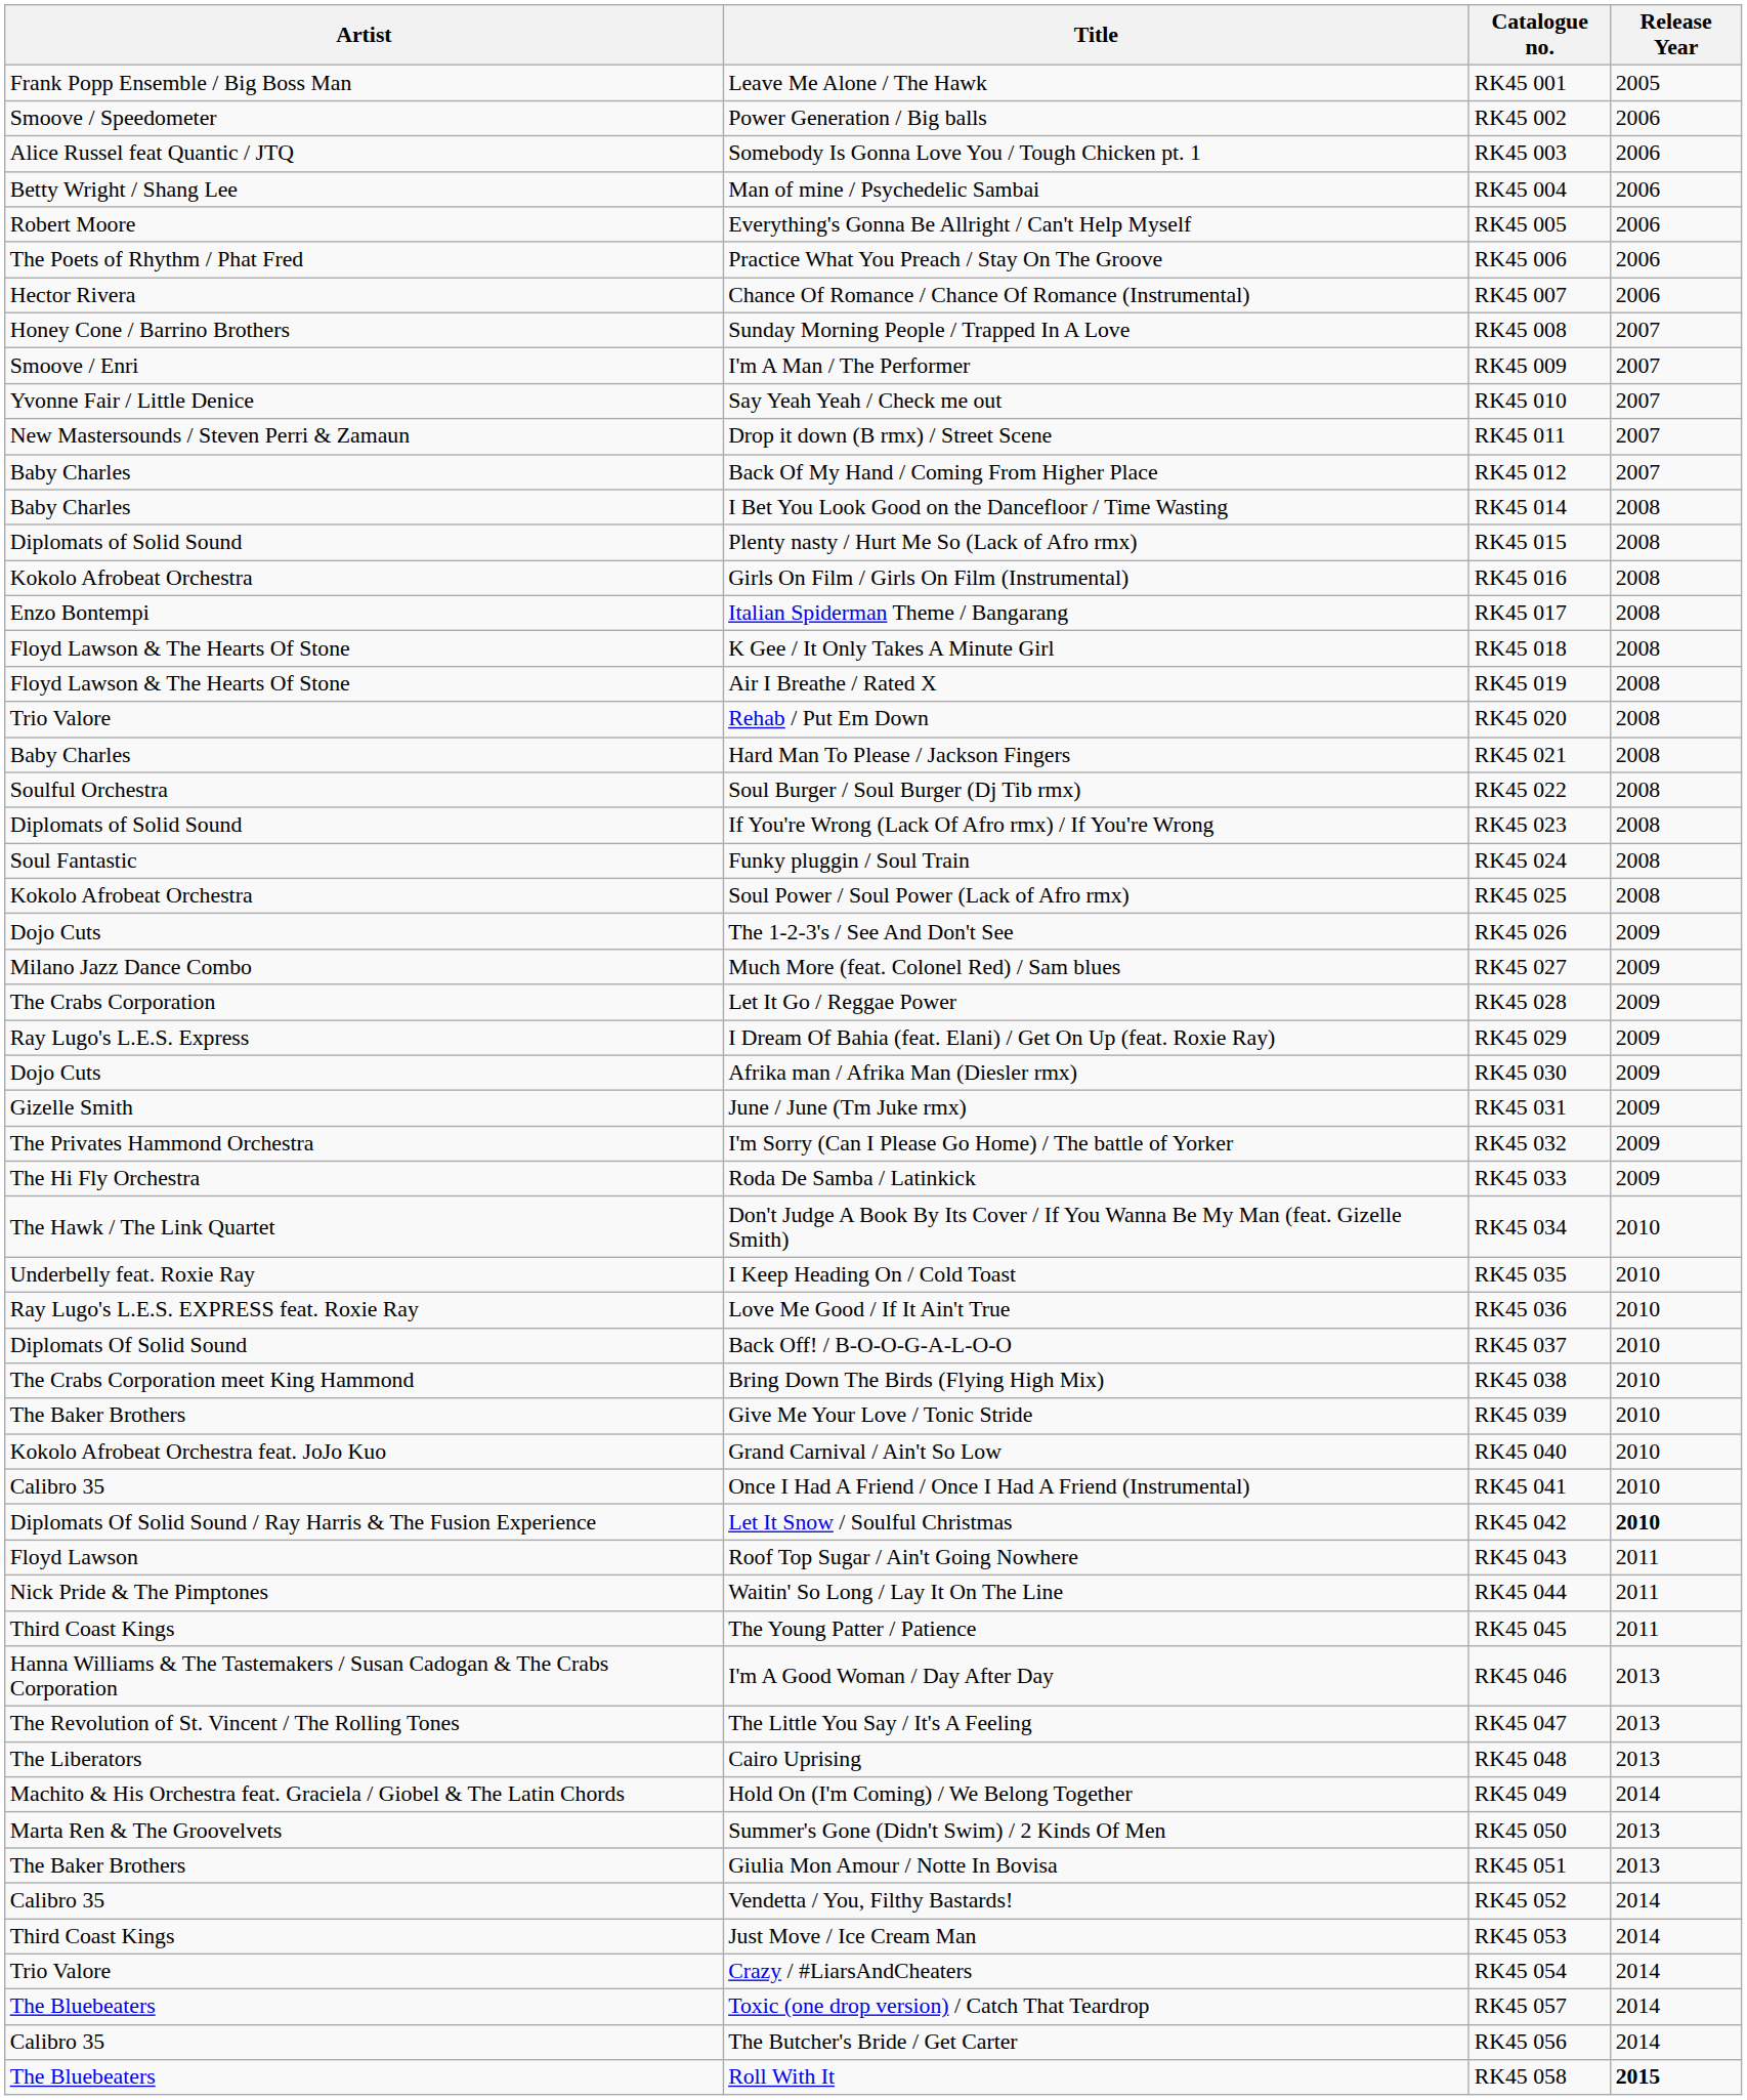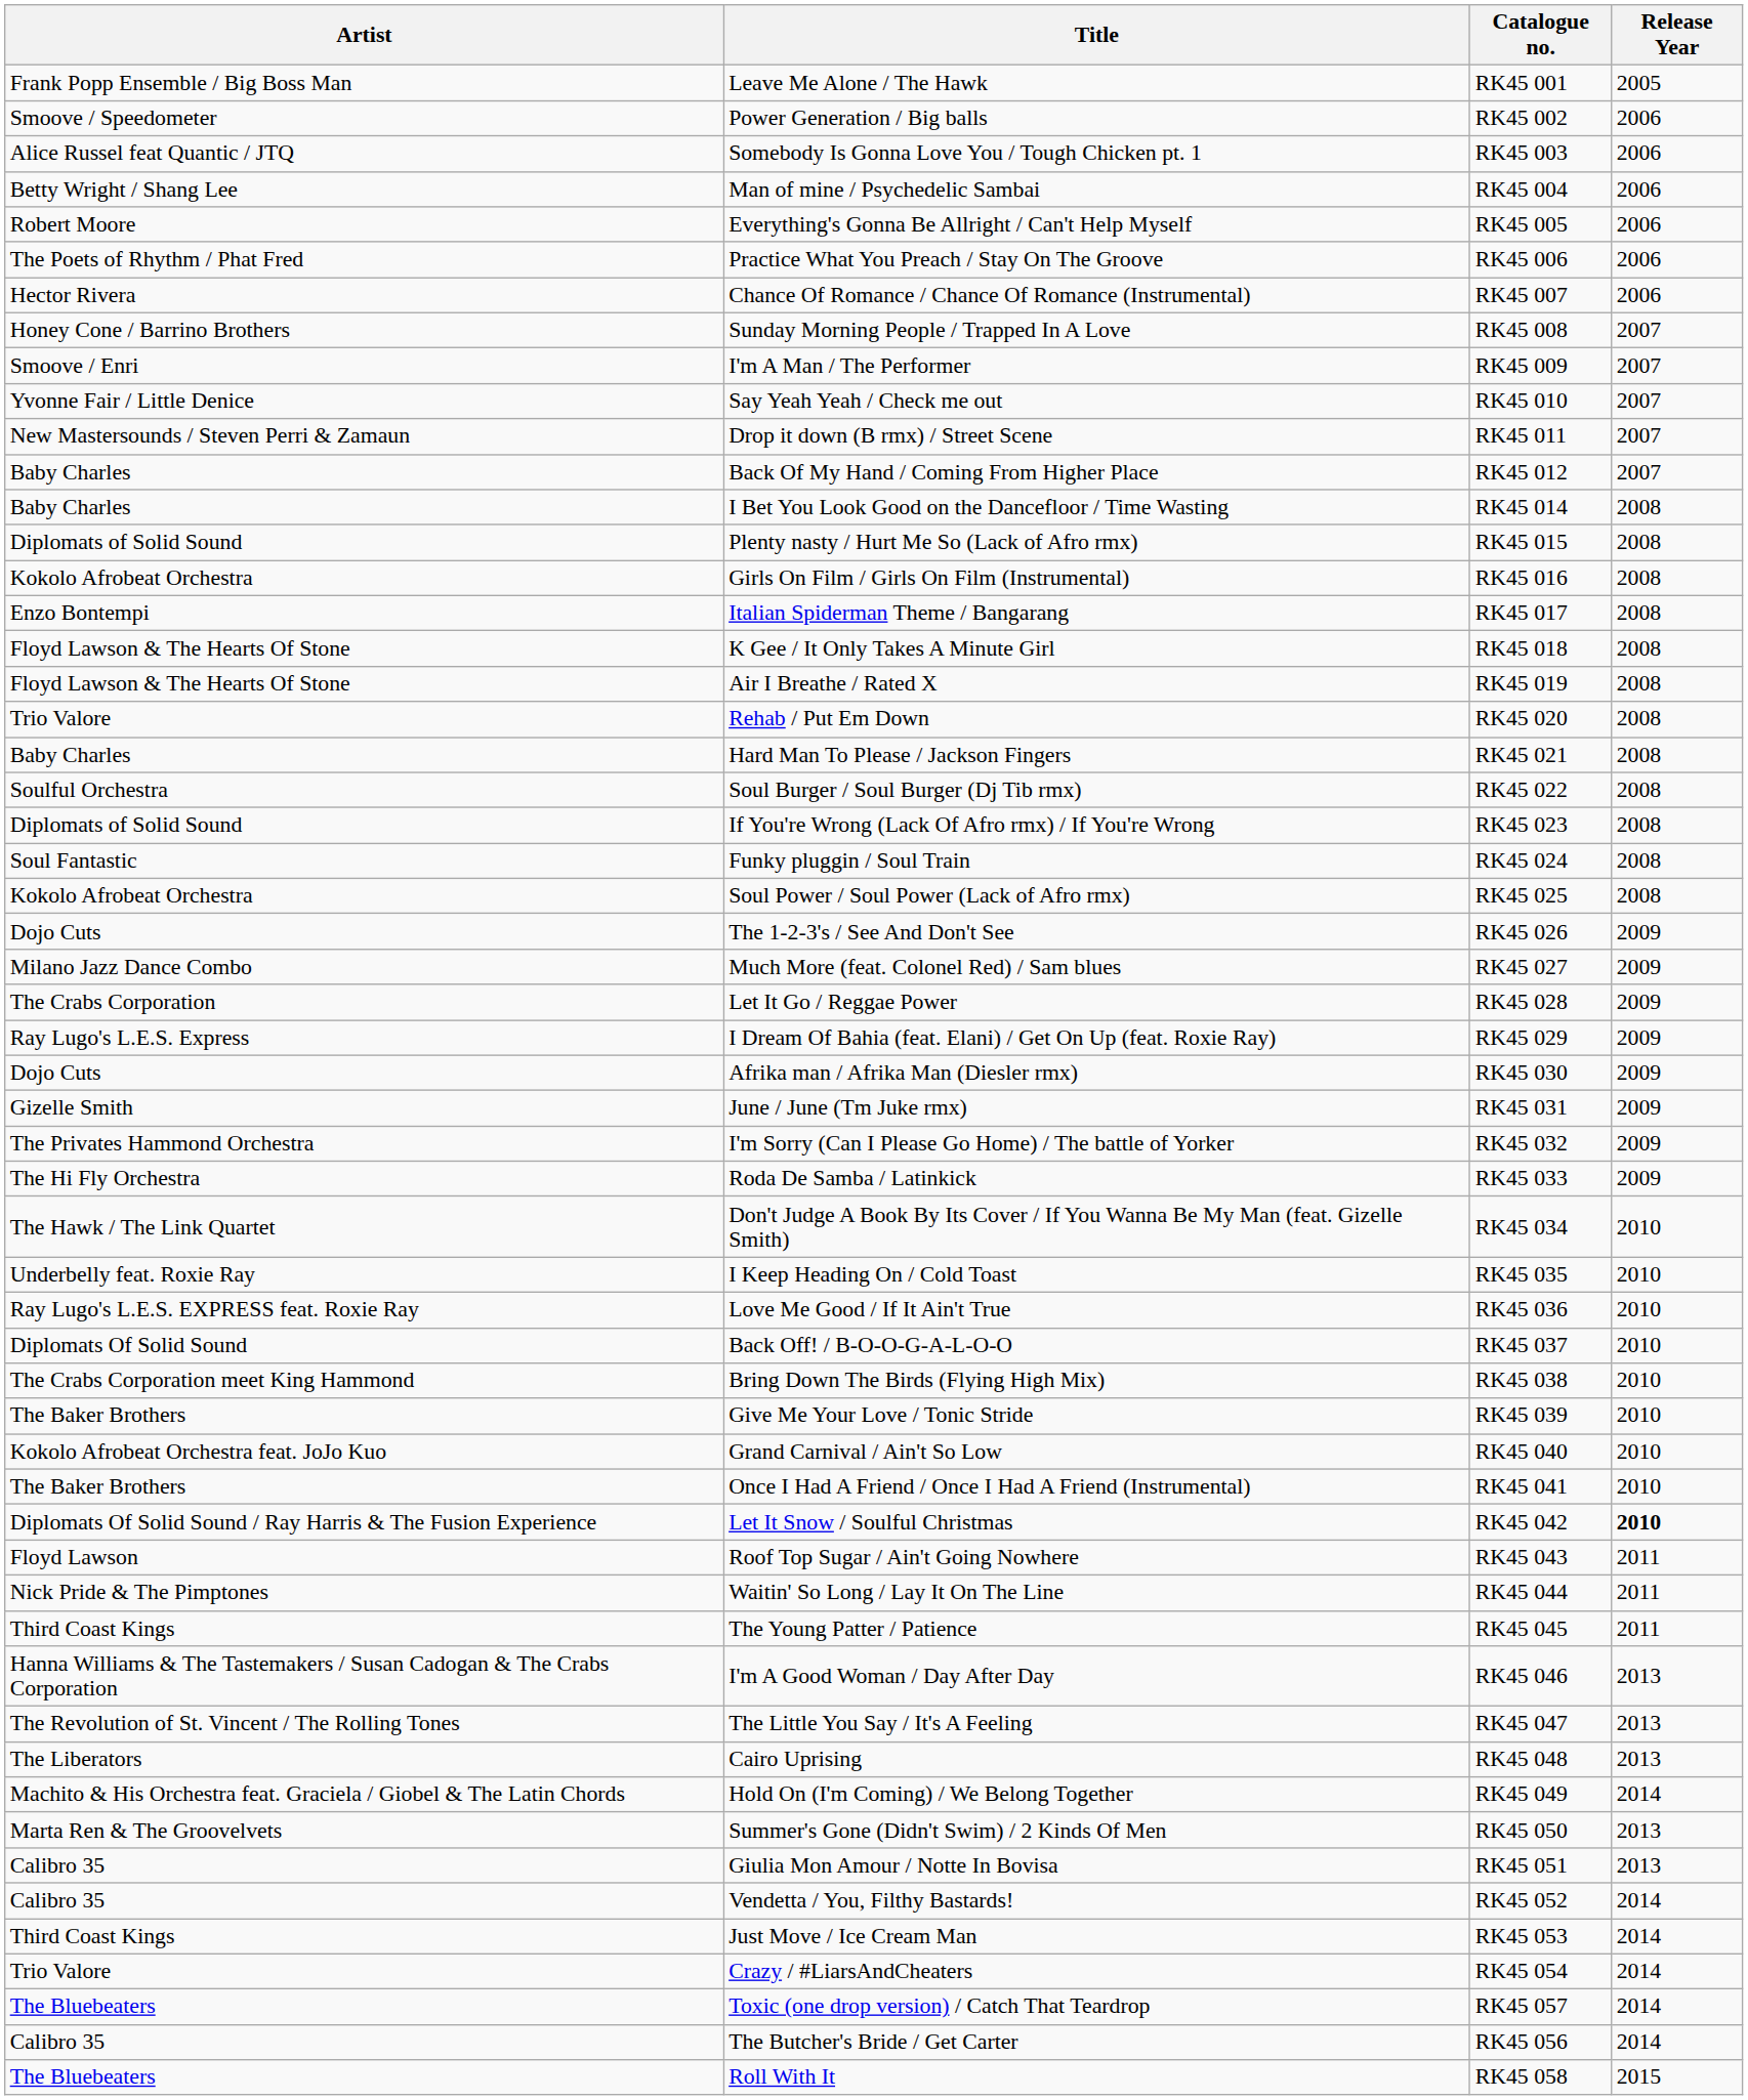 <table class="wikitable sortable">
 <tr>
 <th>Artist</th>
 <th>Title</th>
 <th>Catalogue no.</th>
 <th>Release Year</th>
 </tr>
 <tr>
 <td>Frank Popp Ensemble / Big Boss Man</td>
 <td>Leave Me Alone / The Hawk</td>
 <td>RK45 001</td>
 <td>2005</td>
 </tr>
 <tr>
 <td>Smoove / Speedometer</td>
 <td>Power Generation / Big balls</td>
 <td>RK45 002</td>
 <td>2006</td>
 </tr>
 <tr>
 <td>Alice Russel feat Quantic / JTQ</td>
 <td>Somebody Is Gonna Love You / Tough Chicken pt. 1</td>
 <td>RK45 003</td>
 <td>2006</td>
 </tr>
 <tr>
 <td>Betty Wright / Shang Lee</td>
 <td>Man of mine / Psychedelic Sambai</td>
 <td>RK45 004</td>
 <td>2006</td>
 </tr>
 <tr>
 <td>Robert Moore</td>
 <td>Everything's Gonna Be Allright / Can't Help Myself</td>
 <td>RK45 005</td>
 <td>2006</td>
 </tr>
 <tr>
 <td>The Poets of Rhythm / Phat Fred</td>
 <td>Practice What You Preach / Stay On The Groove</td>
 <td>RK45 006</td>
 <td>2006</td>
 </tr>
 <tr>
 <td>Hector Rivera</td>
 <td>Chance Of Romance / Chance Of Romance (Instrumental)</td>
 <td>RK45 007</td>
 <td>2006</td>
 </tr>
 <tr>
 <td>Honey Cone / Barrino Brothers</td>
 <td>Sunday Morning People / Trapped In A Love</td>
 <td>RK45 008</td>
 <td>2007</td>
 </tr>
 <tr>
 <td>Smoove / Enri</td>
 <td>I'm A Man / The Performer</td>
 <td>RK45 009</td>
 <td>2007</td>
 </tr>
 <tr>
 <td>Yvonne Fair / Little Denice</td>
 <td>Say Yeah Yeah / Check me out</td>
 <td>RK45 010</td>
 <td>2007</td>
 </tr>
 <tr>
 <td>New Mastersounds / Steven Perri & Zamaun</td>
 <td>Drop it down (B rmx) / Street Scene</td>
 <td>RK45 011</td>
 <td>2007</td>
 </tr>
 <tr>
 <td>Baby Charles</td>
 <td>Back Of My Hand / Coming From Higher Place</td>
 <td>RK45 012</td>
 <td>2007</td>
 </tr>
 <tr>
 <td>Baby Charles</td>
 <td>I Bet You Look Good on the Dancefloor / Time Wasting</td>
 <td>RK45 014</td>
 <td>2008</td>
 </tr>
 <tr>
 <td>Diplomats of Solid Sound</td>
 <td>Plenty nasty / Hurt Me So (Lack of Afro rmx)</td>
 <td>RK45 015</td>
 <td>2008</td>
 </tr>
 <tr>
 <td>Kokolo Afrobeat Orchestra</td>
 <td>Girls On Film / Girls On Film (Instrumental)</td>
 <td>RK45 016</td>
 <td>2008</td>
 </tr>
 <tr>
 <td>Enzo Bontempi</td>
 <td><a href='#'>Italian Spiderman</a> Theme / Bangarang</td>
 <td>RK45 017</td>
 <td>2008</td>
 </tr>
 <tr>
 <td>Floyd Lawson & The Hearts Of Stone</td>
 <td>K Gee / It Only Takes A Minute Girl</td>
 <td>RK45 018</td>
 <td>2008</td>
 </tr>
 <tr>
 <td>Floyd Lawson & The Hearts Of Stone</td>
 <td>Air I Breathe / Rated X</td>
 <td>RK45 019</td>
 <td>2008</td>
 </tr>
 <tr>
 <td>Trio Valore</td>
 <td><a href='#'>Rehab</a> / Put Em Down</td>
 <td>RK45 020</td>
 <td>2008</td>
 </tr>
 <tr>
 <td>Baby Charles</td>
 <td>Hard Man To Please / Jackson Fingers</td>
 <td>RK45 021</td>
 <td>2008</td>
 </tr>
 <tr>
 <td>Soulful Orchestra</td>
 <td>Soul Burger / Soul Burger (Dj Tib rmx)</td>
 <td>RK45 022</td>
 <td>2008</td>
 </tr>
 <tr>
 <td>Diplomats of Solid Sound</td>
 <td>If You're Wrong (Lack Of Afro rmx) / If You're Wrong</td>
 <td>RK45 023</td>
 <td>2008</td>
 </tr>
 <tr>
 <td>Soul Fantastic</td>
 <td>Funky pluggin / Soul Train</td>
 <td>RK45 024</td>
 <td>2008</td>
 </tr>
 <tr>
 <td>Kokolo Afrobeat Orchestra</td>
 <td>Soul Power  / Soul Power (Lack of Afro rmx)</td>
 <td>RK45 025</td>
 <td>2008</td>
 </tr>
 <tr>
 <td>Dojo Cuts</td>
 <td>The 1-2-3's / See And Don't See</td>
 <td>RK45 026</td>
 <td>2009</td>
 </tr>
 <tr>
 <td>Milano Jazz Dance Combo</td>
 <td>Much More (feat. Colonel Red) / Sam blues</td>
 <td>RK45 027</td>
 <td>2009</td>
 </tr>
 <tr>
 <td>The Crabs Corporation</td>
 <td>Let It Go / Reggae Power</td>
 <td>RK45 028</td>
 <td>2009</td>
 </tr>
 <tr>
 <td>Ray Lugo's L.E.S. Express</td>
 <td>I Dream Of Bahia (feat. Elani) / Get On Up (feat. Roxie Ray)</td>
 <td>RK45 029</td>
 <td>2009</td>
 </tr>
 <tr>
 <td>Dojo Cuts</td>
 <td>Afrika man / Afrika Man (Diesler rmx)</td>
 <td>RK45 030</td>
 <td>2009</td>
 </tr>
 <tr>
 <td>Gizelle Smith</td>
 <td>June / June (Tm Juke rmx)</td>
 <td>RK45 031</td>
 <td>2009</td>
 </tr>
 <tr>
 <td>The Privates Hammond Orchestra</td>
 <td>I'm Sorry (Can I Please Go Home) / The battle of Yorker</td>
 <td>RK45 032</td>
 <td>2009</td>
 </tr>
 <tr>
 <td>The Hi Fly Orchestra</td>
 <td>Roda De Samba / Latinkick</td>
 <td>RK45 033</td>
 <td>2009</td>
 </tr>
 <tr>
 <td>The Hawk / The Link Quartet</td>
 <td>Don't Judge A Book By Its Cover / If You Wanna Be My Man (feat. Gizelle Smith)</td>
 <td>RK45 034</td>
 <td>2010</td>
 </tr>
 <tr>
 <td>Underbelly feat. Roxie Ray</td>
 <td>I Keep Heading On / Cold Toast</td>
 <td>RK45 035</td>
 <td>2010</td>
 </tr>
 <tr>
 <td>Ray Lugo's L.E.S. EXPRESS feat. Roxie Ray</td>
 <td>Love Me Good / If It Ain't True</td>
 <td>RK45 036</td>
 <td>2010</td>
 </tr>
 <tr>
 <td>Diplomats Of Solid Sound</td>
 <td>Back Off! / B-O-O-G-A-L-O-O</td>
 <td>RK45 037</td>
 <td>2010</td>
 </tr>
 <tr>
 <td>The Crabs Corporation meet King Hammond</td>
 <td>Bring Down The Birds (Flying High Mix)</td>
 <td>RK45 038</td>
 <td>2010</td>
 </tr>
 <tr>
 <td>The Baker Brothers</td>
 <td>Give Me Your Love / Tonic Stride</td>
 <td>RK45 039</td>
 <td>2010</td>
 </tr>
 <tr>
 <td>Kokolo Afrobeat Orchestra feat. JoJo Kuo</td>
 <td>Grand Carnival / Ain't So Low</td>
 <td>RK45 040</td>
 <td>2010</td>
 </tr>
 <tr>
-<td>Calibro 35</td>
+<td>The Baker Brothers</td>
 <td>Once I Had A Friend / Once I Had A Friend (Instrumental)</td>
 <td>RK45 041</td>
 <td>2010</td>
 </tr>
 <tr>
 <td>Diplomats Of Solid Sound / Ray Harris & The Fusion Experience</td>
 <td><a href='#'>Let It Snow</a> / Soulful Christmas</td>
 <td>RK45 042</td>
 <td><strong>2010</strong></td>
 </tr>
 <tr>
 <td>Floyd Lawson</td>
 <td>Roof Top Sugar / Ain't Going Nowhere</td>
 <td>RK45 043</td>
 <td>2011</td>
 </tr>
 <tr>
 <td>Nick Pride & The Pimptones</td>
 <td>Waitin' So Long / Lay It On The Line</td>
 <td>RK45 044</td>
 <td>2011</td>
 </tr>
 <tr>
 <td>Third Coast Kings</td>
 <td>The Young Patter / Patience</td>
 <td>RK45 045</td>
 <td>2011</td>
 </tr>
 <tr>
 <td>Hanna Williams & The Tastemakers / Susan Cadogan & The Crabs Corporation</td>
 <td>I'm A Good Woman / Day After Day</td>
 <td>RK45 046</td>
 <td>2013</td>
 </tr>
 <tr>
 <td>The Revolution of St. Vincent / The Rolling Tones</td>
 <td>The Little You Say / It's A Feeling</td>
 <td>RK45 047</td>
 <td>2013</td>
 </tr>
 <tr>
 <td>The Liberators</td>
 <td>Cairo Uprising</td>
 <td>RK45 048</td>
 <td>2013</td>
 </tr>
 <tr>
 <td>Machito & His Orchestra feat. Graciela / Giobel & The Latin Chords</td>
 <td>Hold On (I'm Coming) / We Belong Together</td>
 <td>RK45 049</td>
 <td>2014</td>
 </tr>
 <tr>
 <td>Marta Ren & The Groovelvets</td>
 <td>Summer's Gone (Didn't Swim) / 2 Kinds Of Men</td>
 <td>RK45 050</td>
 <td>2013</td>
 </tr>
 <tr>
-<td>The Baker Brothers</td>
+<td>Calibro 35</td>
 <td>Giulia Mon Amour / Notte In Bovisa</td>
 <td>RK45 051</td>
 <td>2013</td>
 </tr>
 <tr>
 <td>Calibro 35</td>
 <td>Vendetta / You, Filthy Bastards!</td>
 <td>RK45 052</td>
 <td>2014</td>
 </tr>
 <tr>
 <td>Third Coast Kings</td>
 <td>Just Move / Ice Cream Man</td>
 <td>RK45 053</td>
 <td>2014</td>
 </tr>
 <tr>
 <td>Trio Valore</td>
 <td><a href='#'>Crazy</a> / #LiarsAndCheaters</td>
 <td>RK45 054</td>
 <td>2014</td>
 </tr>
 <tr>
 <td><a href='#'>The Bluebeaters</a></td>
 <td><a href='#'>Toxic (one drop version)</a> / Catch That Teardrop</td>
 <td>RK45 057</td>
 <td>2014</td>
 </tr>
 <tr>
 <td>Calibro 35</td>
 <td>The Butcher's Bride / Get Carter</td>
 <td>RK45 056</td>
 <td>2014</td>
 </tr>
 <tr>
 <td><a href='#'>The Bluebeaters</a></td>
 <td><a href='#'>Roll With It</a></td>
 <td>RK45 058</td>
-<td><strong>2015</strong></td>
+<td>2015</td>
 </tr>
 </table>
